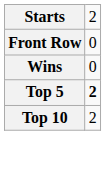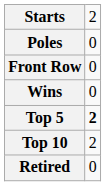 <table class="wikitable" style="text-align:center">
 <tr>
 <th>Starts</th>
 <td>2</td>
+</tr>
+<tr>
+<th>Poles</th>
+<td>0</td>
 </tr>
 <tr>
 <th>Front Row</th>
 <td>0</td>
 </tr>
 <tr>
 <th>Wins</th>
 <td>0</td>
 </tr>
 <tr>
 <th>Top 5</th>
 <td><strong>2</strong></td>
 </tr>
 <tr>
 <th>Top 10</th>
 <td>2</td>
 </tr>
+<tr>
+<th>Retired</th>
+<td>0</td>
+</tr>
 </table>
